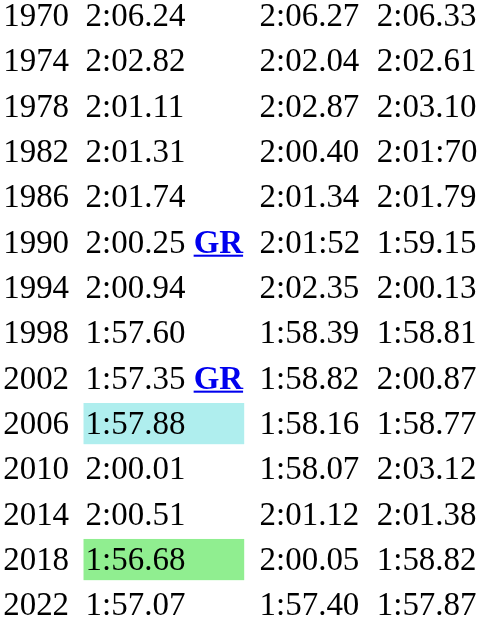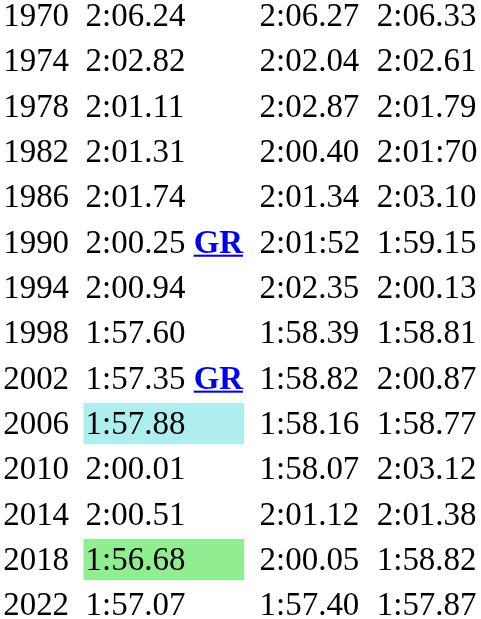 <table>
 <tr>
 <td>1970</td>
 <td></td>
 <td>2:06.24</td>
 <td></td>
 <td>2:06.27</td>
 <td></td>
 <td>2:06.33</td>
 </tr>
 <tr>
 <td>1974</td>
 <td></td>
 <td>2:02.82</td>
 <td></td>
 <td>2:02.04</td>
 <td></td>
 <td>2:02.61</td>
 </tr>
 <tr>
 <td>1978</td>
 <td></td>
 <td>2:01.11</td>
 <td></td>
 <td>2:02.87</td>
 <td></td>
-<td>2:03.10</td>
+<td>2:01.79</td>
 </tr>
 <tr>
 <td>1982</td>
 <td></td>
 <td>2:01.31</td>
 <td></td>
 <td>2:00.40</td>
 <td></td>
 <td>2:01:70</td>
 </tr>
 <tr>
 <td>1986</td>
 <td></td>
 <td>2:01.74</td>
 <td></td>
 <td>2:01.34</td>
 <td></td>
-<td>2:01.79</td>
+<td>2:03.10</td>
 </tr>
 <tr>
 <td>1990</td>
 <td></td>
 <td>2:00.25 <strong><a href='#'>GR</a></strong></td>
 <td></td>
 <td>2:01:52</td>
 <td></td>
 <td>1:59.15</td>
 </tr>
 <tr>
 <td>1994</td>
 <td></td>
 <td>2:00.94</td>
 <td></td>
 <td>2:02.35</td>
 <td></td>
 <td>2:00.13</td>
 </tr>
 <tr>
 <td>1998</td>
 <td></td>
 <td>1:57.60</td>
 <td></td>
 <td>1:58.39</td>
 <td></td>
 <td>1:58.81</td>
 </tr>
 <tr>
 <td>2002<br></td>
 <td></td>
 <td>1:57.35 <strong><a href='#'>GR</a></strong></td>
 <td></td>
 <td>1:58.82</td>
 <td></td>
 <td>2:00.87</td>
 </tr>
 <tr>
 <td>2006<br></td>
 <td></td>
 <td style="background: paleturquoise;">1:57.88</td>
 <td></td>
 <td>1:58.16</td>
 <td></td>
 <td>1:58.77</td>
 </tr>
 <tr>
 <td>2010<br></td>
 <td></td>
 <td>2:00.01</td>
 <td></td>
 <td>1:58.07</td>
 <td></td>
 <td>2:03.12</td>
 </tr>
 <tr>
 <td>2014<br></td>
 <td></td>
 <td>2:00.51</td>
 <td></td>
 <td>2:01.12</td>
 <td></td>
 <td>2:01.38</td>
 </tr>
 <tr>
 <td>2018<br></td>
 <td></td>
 <td style="background: lightgreen;">1:56.68 <strong></strong></td>
 <td></td>
 <td>2:00.05</td>
 <td></td>
 <td>1:58.82</td>
 </tr>
 <tr>
 <td>2022<br></td>
 <td></td>
 <td>1:57.07</td>
 <td></td>
 <td>1:57.40</td>
 <td></td>
 <td>1:57.87</td>
 </tr>
 </table>
